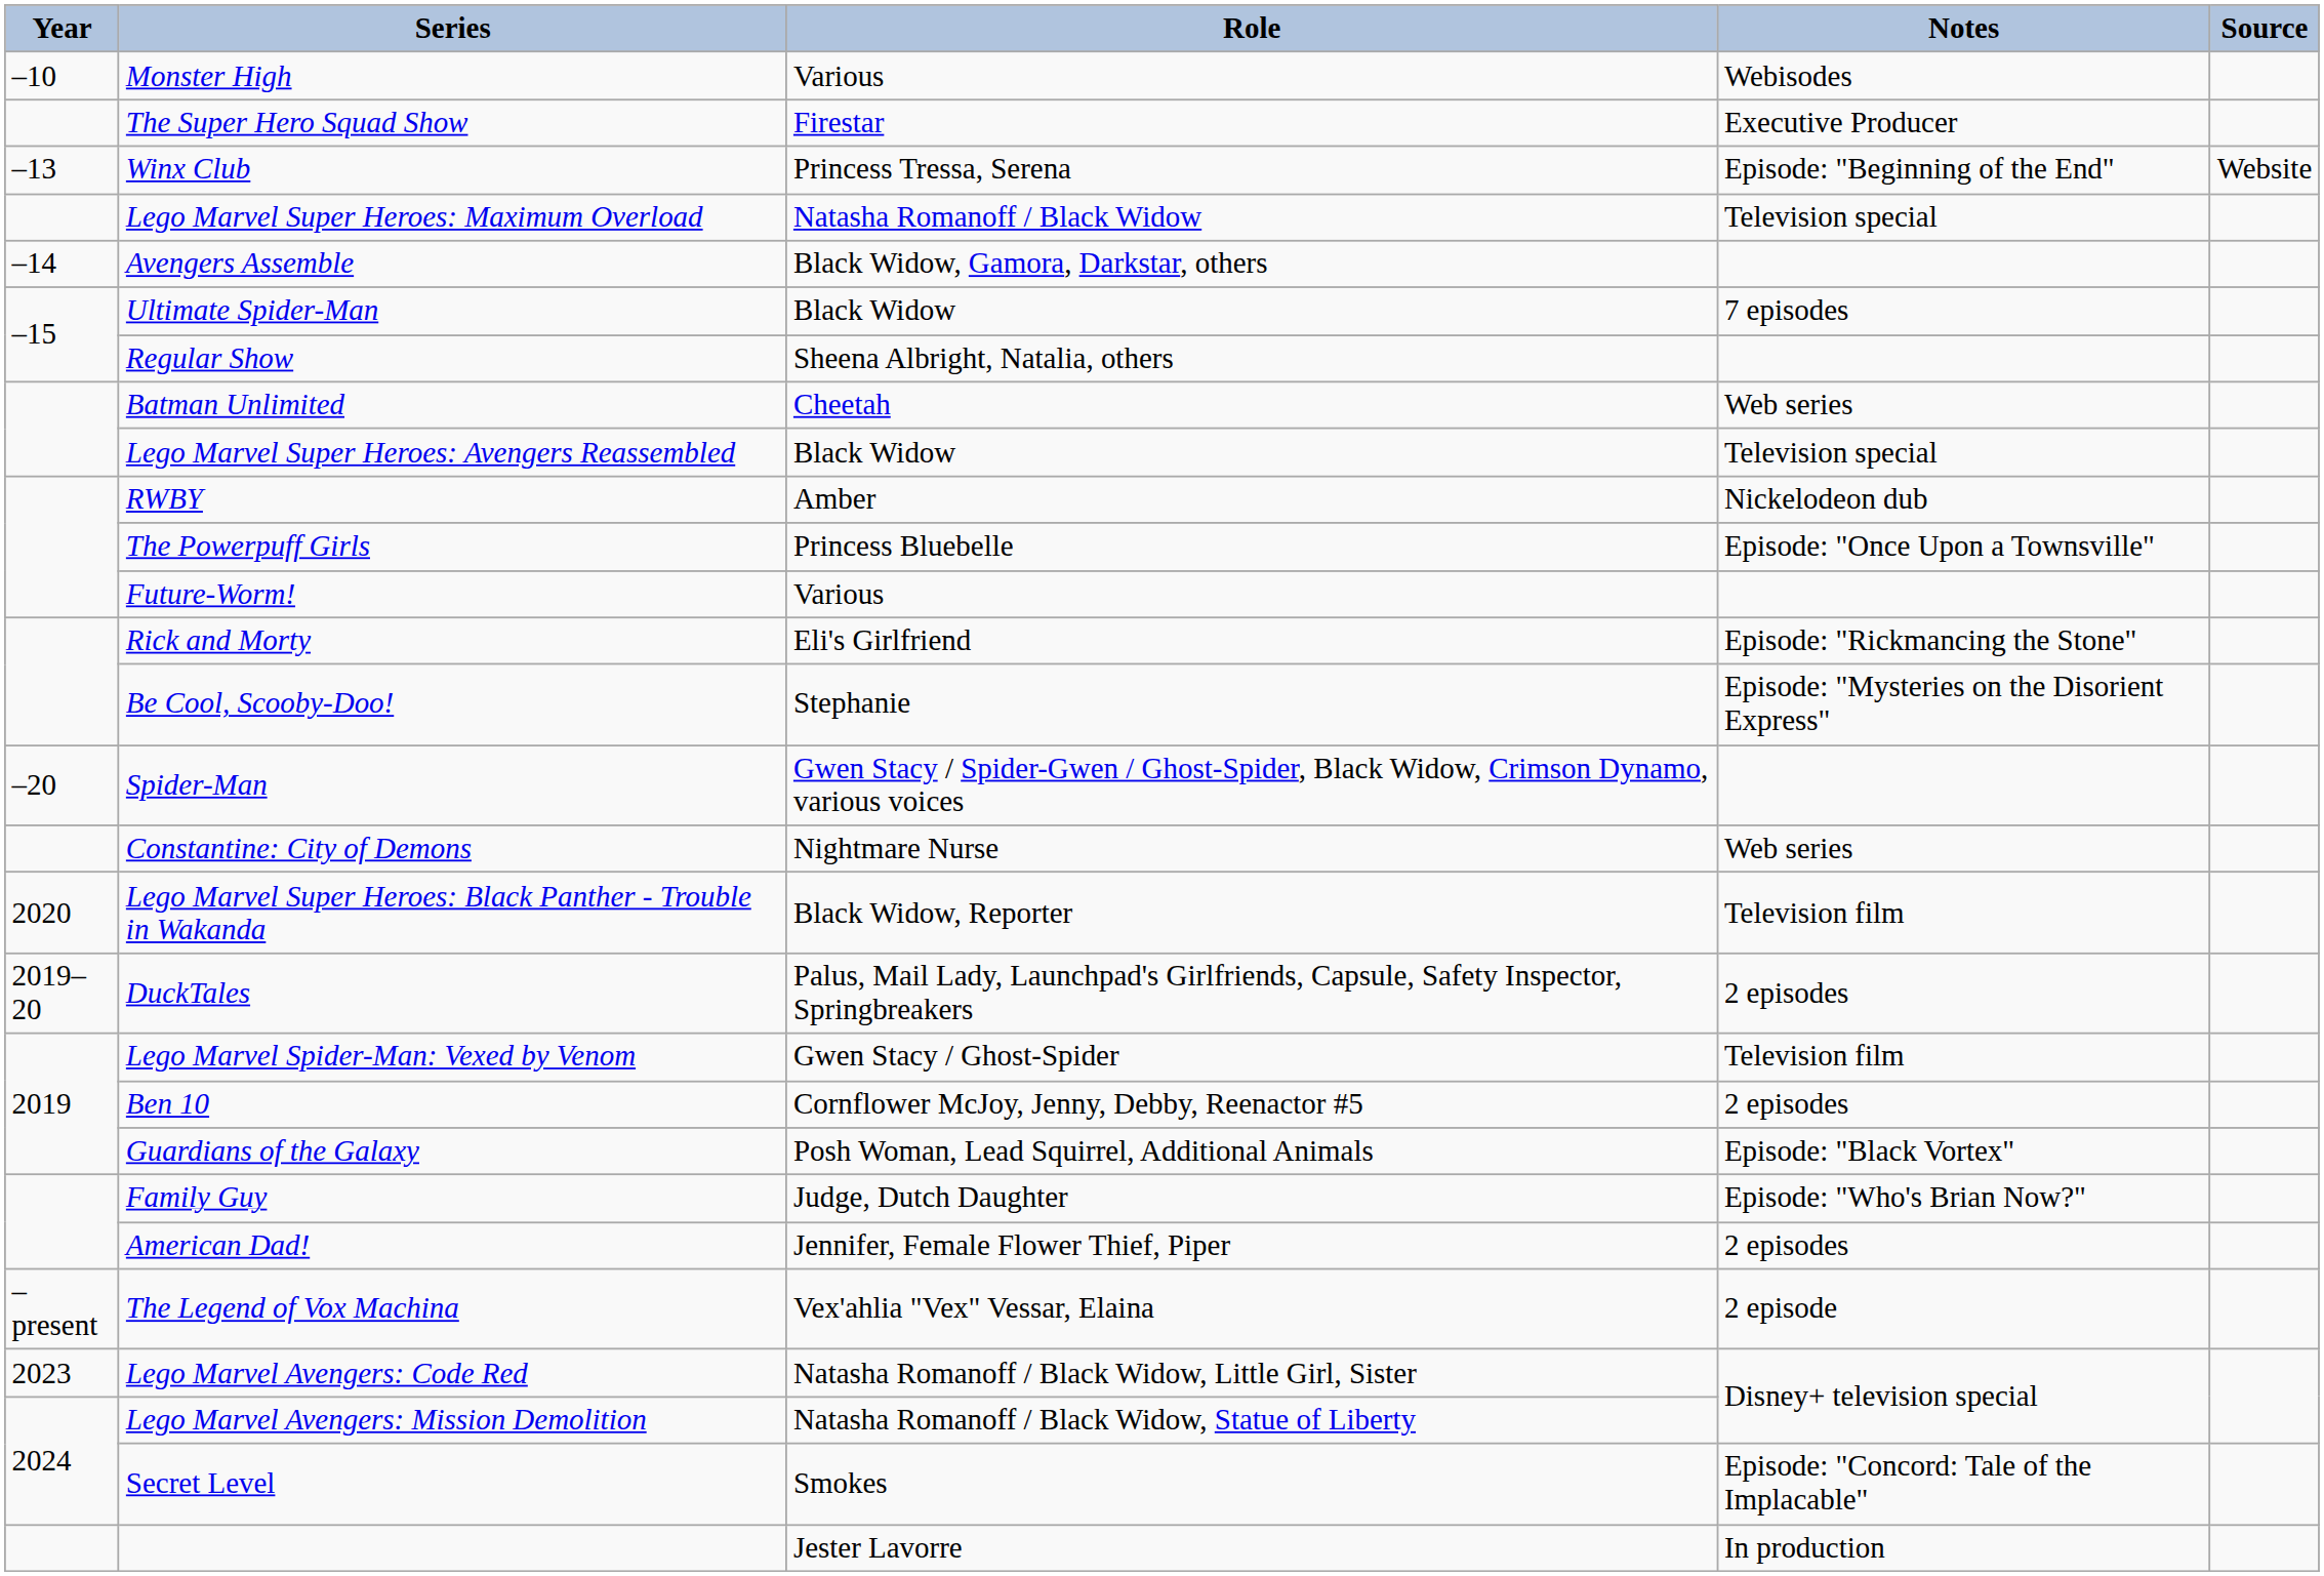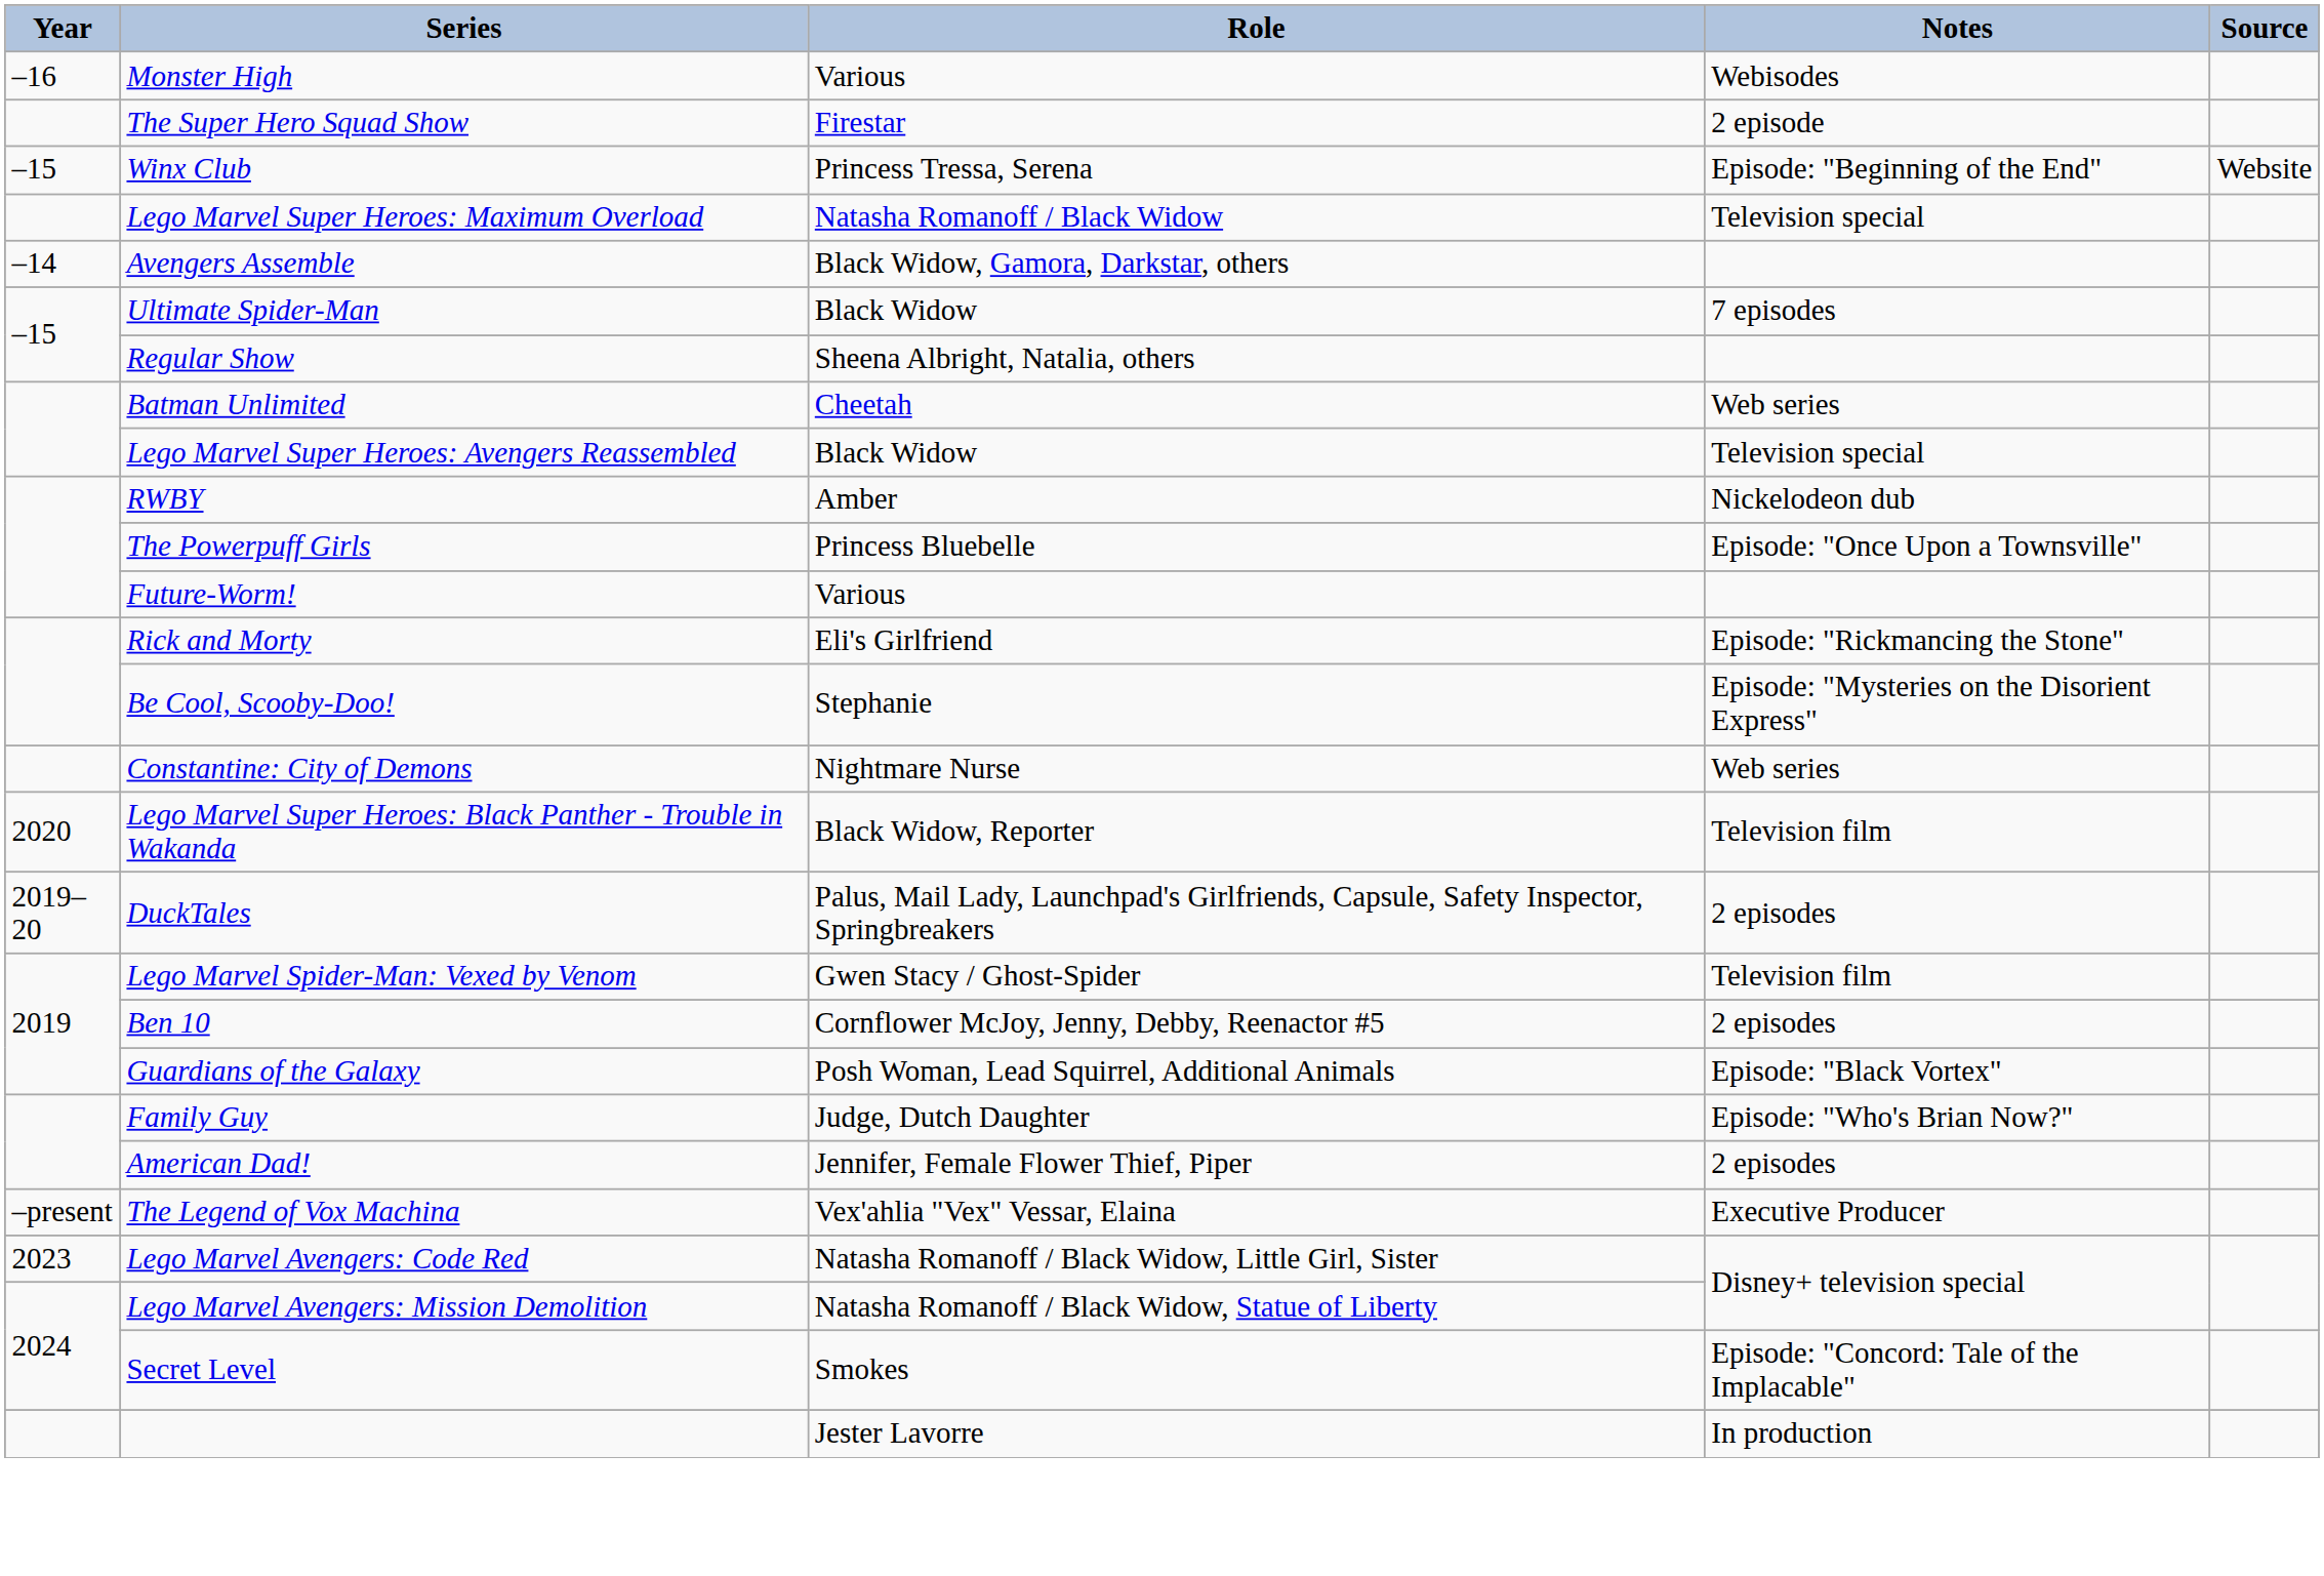 <table class="wikitable sortable plainrowheaders">
 <tr>
 <th style="background:#b0c4de;">Year </th>
 <th style="background:#b0c4de;">Series</th>
 <th style="background:#b0c4de;">Role </th>
 <th style="background:#b0c4de;" class="unsortable">Notes </th>
 <th style="background:#b0c4de;" class="unsortable">Source</th>
 </tr>
 <tr>
-<td>–10</td>
+<td>–16</td>
 <td><em><a href='#'>Monster High</a></em></td>
 <td>Various</td>
 <td>Webisodes</td>
 <td></td>
 </tr>
 <tr>
 <td></td>
 <td><em><a href='#'>The Super Hero Squad Show</a></em></td>
 <td><a href='#'>Firestar</a></td>
-<td>Executive Producer</td>
+<td>2 episode</td>
 <td></td>
 </tr>
 <tr>
-<td>–13</td>
+<td>–15</td>
 <td><em><a href='#'>Winx Club</a></em></td>
 <td>Princess Tressa, Serena</td>
 <td>Episode: "Beginning of the End"</td>
 <td>Website</td>
 </tr>
 <tr>
 <td></td>
 <td><em><a href='#'>Lego Marvel Super Heroes: Maximum Overload</a></em></td>
 <td><a href='#'>Natasha Romanoff / Black Widow</a></td>
 <td>Television special</td>
 <td></td>
 </tr>
 <tr>
 <td>–14</td>
 <td><em><a href='#'>Avengers Assemble</a></em></td>
 <td>Black Widow, <a href='#'>Gamora</a>, <a href='#'>Darkstar</a>, others</td>
 <td> </td>
 <td></td>
 </tr>
 <tr>
 <td rowspan="2">–15</td>
 <td><em><a href='#'>Ultimate Spider-Man</a></em></td>
 <td>Black Widow</td>
 <td>7 episodes</td>
 <td></td>
 </tr>
 <tr>
 <td><em><a href='#'>Regular Show</a></em></td>
 <td>Sheena Albright, Natalia, others</td>
 <td></td>
 <td></td>
 </tr>
 <tr>
 <td rowspan="2"></td>
 <td><em><a href='#'>Batman Unlimited</a></em></td>
 <td><a href='#'>Cheetah</a></td>
 <td>Web series</td>
 <td></td>
 </tr>
 <tr>
 <td><em><a href='#'>Lego Marvel Super Heroes: Avengers Reassembled</a></em></td>
 <td>Black Widow</td>
 <td>Television special</td>
 <td></td>
 </tr>
 <tr>
 <td rowspan="3"></td>
 <td><em><a href='#'>RWBY</a></em></td>
 <td>Amber</td>
 <td>Nickelodeon dub</td>
 <td></td>
 </tr>
 <tr>
 <td><em><a href='#'>The Powerpuff Girls</a></em></td>
 <td>Princess Bluebelle</td>
 <td>Episode: "Once Upon a Townsville"</td>
 <td></td>
 </tr>
 <tr>
 <td><em><a href='#'>Future-Worm!</a></em></td>
 <td>Various</td>
 <td></td>
 <td></td>
 </tr>
 <tr>
 <td rowspan="2"></td>
 <td><em><a href='#'>Rick and Morty</a></em></td>
 <td>Eli's Girlfriend</td>
 <td>Episode: "Rickmancing the Stone"</td>
 <td></td>
 </tr>
 <tr>
 <td><em><a href='#'>Be Cool, Scooby-Doo!</a></em></td>
 <td>Stephanie</td>
 <td>Episode: "Mysteries on the Disorient Express"</td>
 <td></td>
 </tr>
 <tr>
-<td>–20</td>
-<td><em><a href='#'>Spider-Man</a></em></td>
-<td><a href='#'>Gwen Stacy</a> / <a href='#'>Spider-Gwen / Ghost-Spider</a>, Black Widow, <a href='#'>Crimson Dynamo</a>, various voices</td>
-<td></td>
-<td></td>
-</tr>
-<tr>
 <td></td>
 <td><em><a href='#'>Constantine: City of Demons</a></em></td>
 <td>Nightmare Nurse</td>
 <td>Web series</td>
 <td></td>
 </tr>
 <tr>
 <td>2020</td>
 <td><em><a href='#'>Lego Marvel Super Heroes: Black Panther - Trouble in Wakanda</a></em></td>
 <td>Black Widow, Reporter</td>
 <td>Television film</td>
 <td></td>
 </tr>
 <tr>
 <td>2019–20</td>
 <td><em><a href='#'>DuckTales</a></em></td>
 <td>Palus, Mail Lady, Launchpad's Girlfriends, Capsule, Safety Inspector, Springbreakers</td>
 <td>2 episodes</td>
 <td></td>
 </tr>
 <tr>
 <td rowspan="3">2019</td>
 <td><em><a href='#'>Lego Marvel Spider-Man: Vexed by Venom</a></em></td>
 <td>Gwen Stacy / Ghost-Spider</td>
 <td>Television film</td>
 <td></td>
 </tr>
 <tr>
 <td><em><a href='#'>Ben 10</a></em></td>
 <td>Cornflower McJoy, Jenny, Debby, Reenactor #5</td>
 <td>2 episodes</td>
 <td></td>
 </tr>
 <tr>
 <td><em><a href='#'>Guardians of the Galaxy</a></em></td>
 <td>Posh Woman, Lead Squirrel, Additional Animals</td>
 <td>Episode: "Black Vortex"</td>
 <td></td>
 </tr>
 <tr>
 <td rowspan="2"></td>
 <td><em><a href='#'>Family Guy</a></em></td>
 <td>Judge, Dutch Daughter</td>
 <td>Episode: "Who's Brian Now?"</td>
 <td></td>
 </tr>
 <tr>
 <td><em><a href='#'>American Dad!</a></em></td>
 <td>Jennifer, Female Flower Thief, Piper</td>
 <td>2 episodes</td>
 <td></td>
 </tr>
 <tr>
 <td>–present</td>
 <td><em><a href='#'>The Legend of Vox Machina</a></em></td>
 <td>Vex'ahlia "Vex" Vessar, Elaina</td>
-<td>2 episode</td>
+<td>Executive Producer</td>
 <td></td>
 </tr>
 <tr>
 <td>2023</td>
 <td><em><a href='#'>Lego Marvel Avengers: Code Red</a></em></td>
 <td>Natasha Romanoff / Black Widow, Little Girl, Sister</td>
 <td Rowspan="2">Disney+ television special</td>
 <td Rowspan="2"></td>
 </tr>
 <tr>
 <td Rowspan="2">2024</td>
 <td><em><a href='#'>Lego Marvel Avengers: Mission Demolition</a></em></td>
 <td>Natasha Romanoff / Black Widow, <a href='#'>Statue of Liberty</a></td>
 </tr>
 <tr>
 <td><a href='#'>Secret Level</a></td>
 <td>Smokes</td>
 <td>Episode:	"Concord: Tale of the Implacable"</td>
 <td></td>
 </tr>
 <tr>
 <td></td>
 <td></td>
 <td>Jester Lavorre</td>
 <td>In production</td>
 <td></td>
 </tr>
 <tr>
 </tr>
 </table>
